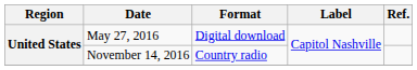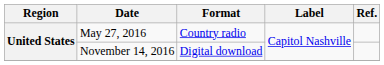 <table class="wikitable sortable plainrowheaders">
 <tr>
 <th scope="col">Region</th>
 <th scope="col">Date</th>
 <th scope="col">Format</th>
 <th scope="col">Label</th>
 <th scope="col">Ref.</th>
 </tr>
 <tr>
 <th scope="row" rowspan="2">United States</th>
 <td>May 27, 2016</td>
-<td><a href='#'>Digital download</a></td>
+<td><a href='#'>Country radio</a></td>
 <td rowspan="2"><a href='#'>Capitol Nashville</a></td>
 <td></td>
 </tr>
 <tr>
 <td>November 14, 2016</td>
-<td><a href='#'>Country radio</a></td>
+<td><a href='#'>Digital download</a></td>
 <td></td>
 </tr>
 <tr>
 </tr>
 </table>
